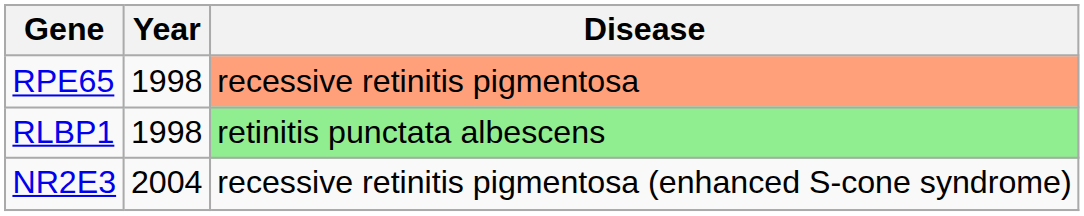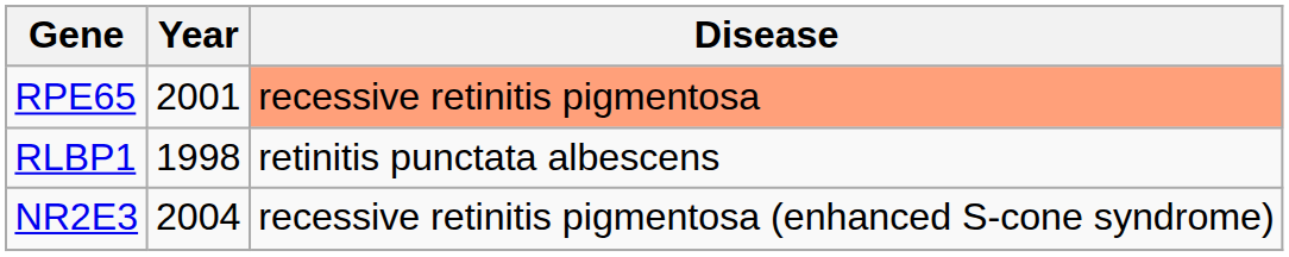 <table class="wikitable">
 <tr>
 <th>Gene</th>
 <th>Year</th>
 <th>Disease</th>
 </tr>
 <tr>
 <td><a href='#'>RPE65</a></td>
-<td>1998</td>
+<td>2001</td>
 <td style="background: lightsalmon;">recessive retinitis pigmentosa</td>
 </tr>
 <tr>
 <td><a href='#'>RLBP1</a></td>
 <td>1998</td>
-<td style="background: lightgreen;">retinitis punctata albescens</td>
+<td>retinitis punctata albescens</td>
 </tr>
 <tr>
 <td><a href='#'>NR2E3</a></td>
 <td>2004</td>
 <td>recessive retinitis pigmentosa (enhanced S-cone syndrome)</td>
 </tr>
 </table>
